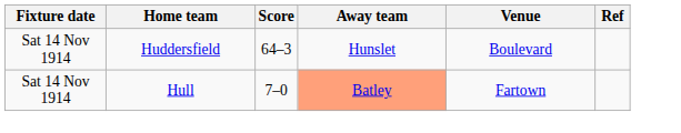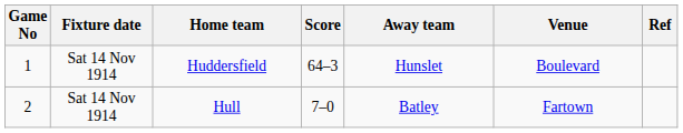 <table class="wikitable" style="text-align:center;">
 <tr>
+<th width=20 abbr="No">Game No</th>
 <th width=100 abbr="Date">Fixture date</th>
 <th width=150 abbr="Home team">Home team</th>
 <th width=20 abbr="Score">Score</th>
 <th width=150 abbr="Away team">Away team</th>
 <th width=150 abbr="Venue">Venue</th>
 <th width=30 abbr="Ref">Ref</th>
 </tr>
 <tr>
+<td>1</td>
 <td>Sat 14 Nov 1914</td>
 <td><a href='#'>Huddersfield</a></td>
 <td>64–3</td>
 <td><a href='#'>Hunslet</a></td>
 <td><a href='#'>Boulevard</a></td>
 <td></td>
 </tr>
 <tr>
+<td>2</td>
 <td>Sat 14 Nov 1914</td>
 <td><a href='#'>Hull</a></td>
 <td>7–0</td>
-<td style="background: lightsalmon;"><a href='#'>Batley</a></td>
+<td><a href='#'>Batley</a></td>
 <td><a href='#'>Fartown</a></td>
 <td></td>
 </tr>
 </table>
